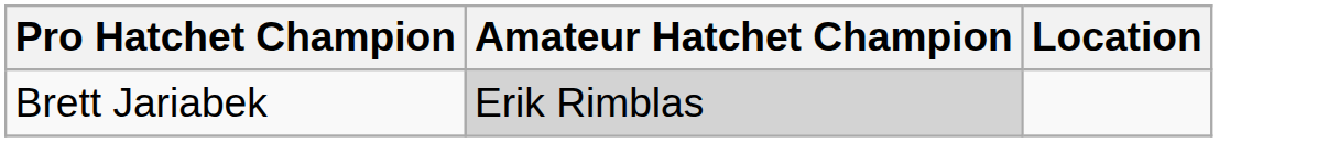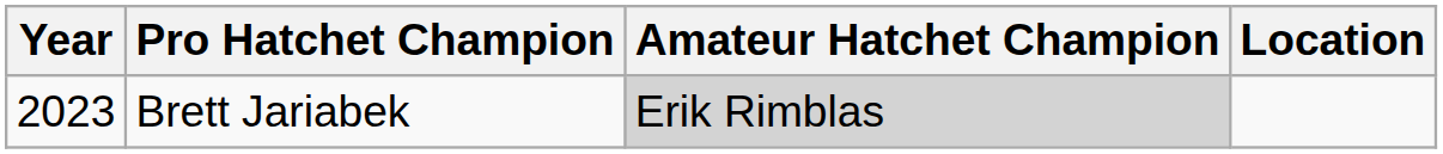 <table class="wikitable">
 <tr>
+<th>Year</th>
 <th>Pro Hatchet Champion</th>
 <th>Amateur Hatchet Champion</th>
 <th>Location</th>
 </tr>
 <tr>
+<td>2023</td>
 <td> Brett Jariabek</td>
 <td style="background: lightgrey;"> Erik Rimblas</td>
 <td> </td>
 </tr>
 </table>
